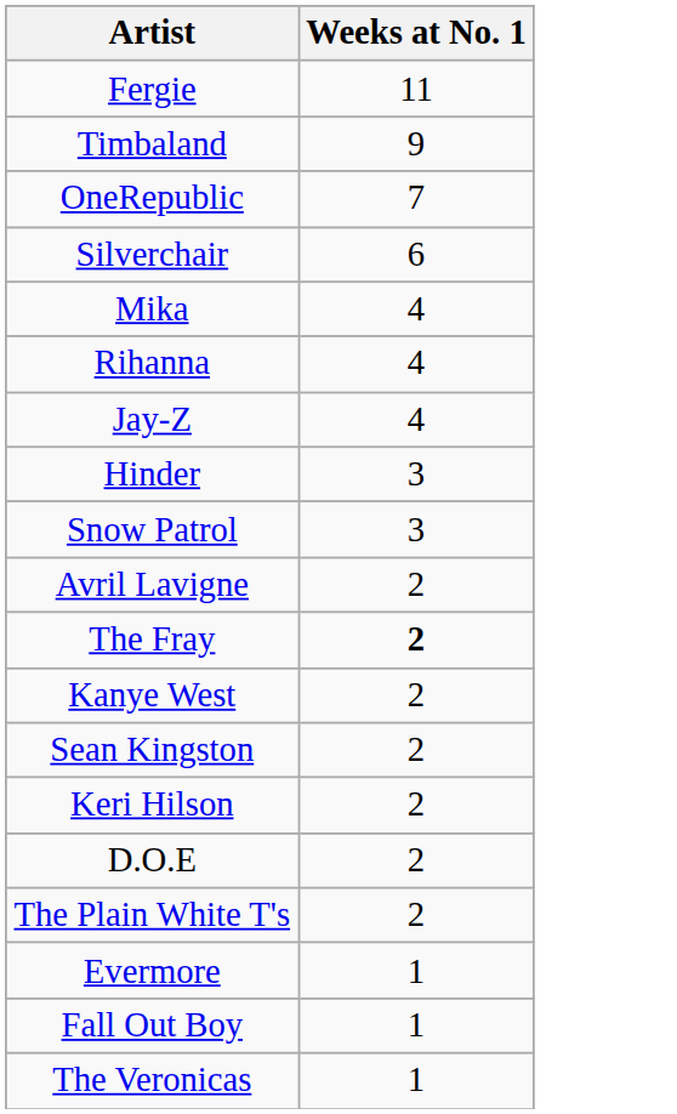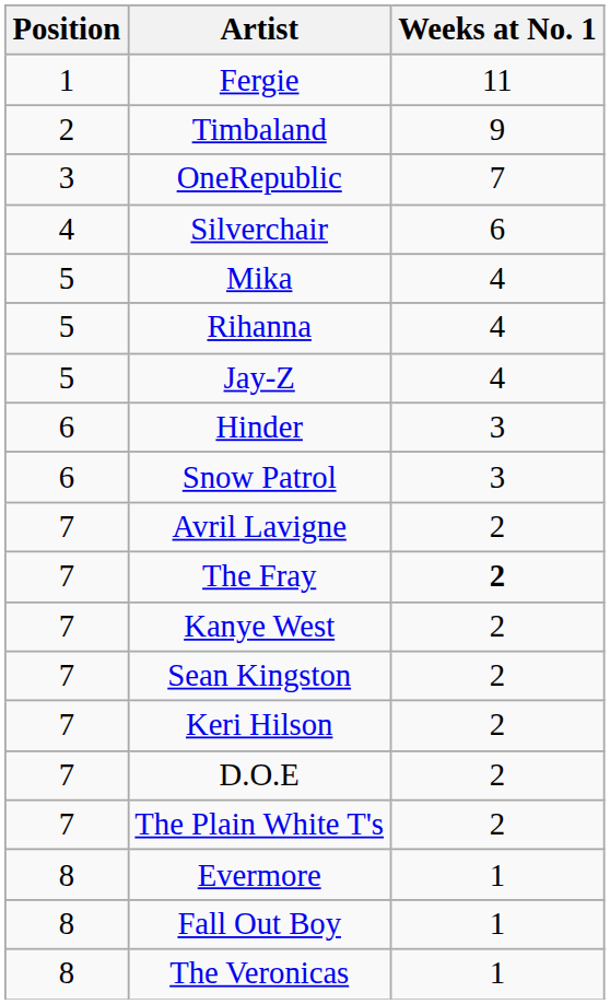 <table class="wikitable">
 <tr>
+<th style="text-align: center;">Position</th>
 <th style="text-align: center;">Artist</th>
 <th style="text-align: center;">Weeks at No. 1</th>
 </tr>
 <tr>
+<td style="text-align: center;">1</td>
 <td style="text-align: center;"><a href='#'>Fergie</a></td>
 <td style="text-align: center;">11</td>
 </tr>
 <tr>
+<td style="text-align: center;">2</td>
 <td style="text-align: center;"><a href='#'>Timbaland</a></td>
 <td style="text-align: center;">9</td>
 </tr>
 <tr>
+<td style="text-align: center;">3</td>
 <td style="text-align: center;"><a href='#'>OneRepublic</a></td>
 <td style="text-align: center;">7</td>
 </tr>
 <tr>
+<td style="text-align: center;">4</td>
 <td style="text-align: center;"><a href='#'>Silverchair</a></td>
 <td style="text-align: center;">6</td>
 </tr>
 <tr>
+<td style="text-align: center;">5</td>
 <td style="text-align: center;"><a href='#'>Mika</a></td>
 <td style="text-align: center;">4</td>
 </tr>
 <tr>
+<td style="text-align: center;">5</td>
 <td style="text-align: center;"><a href='#'>Rihanna</a></td>
 <td style="text-align: center;">4</td>
 </tr>
 <tr>
+<td style="text-align: center;">5</td>
 <td style="text-align: center;"><a href='#'>Jay-Z</a></td>
 <td style="text-align: center;">4</td>
 </tr>
 <tr>
+<td style="text-align: center;">6</td>
 <td style="text-align: center;"><a href='#'>Hinder</a></td>
 <td style="text-align: center;">3</td>
 </tr>
 <tr>
+<td style="text-align: center;">6</td>
 <td style="text-align: center;"><a href='#'>Snow Patrol</a></td>
 <td style="text-align: center;">3</td>
 </tr>
 <tr>
+<td style="text-align: center;">7</td>
 <td style="text-align: center;"><a href='#'>Avril Lavigne</a></td>
 <td style="text-align: center;">2</td>
 </tr>
 <tr>
+<td style="text-align: center;">7</td>
 <td style="text-align: center;"><a href='#'>The Fray</a></td>
 <td style="text-align: center;"><strong>2</strong></td>
 </tr>
 <tr>
+<td style="text-align: center;">7</td>
 <td style="text-align: center;"><a href='#'>Kanye West</a></td>
 <td style="text-align: center;">2</td>
 </tr>
 <tr>
+<td style="text-align: center;">7</td>
 <td style="text-align: center;"><a href='#'>Sean Kingston</a></td>
 <td style="text-align: center;">2</td>
 </tr>
 <tr>
+<td style="text-align: center;">7</td>
 <td style="text-align: center;"><a href='#'>Keri Hilson</a></td>
 <td style="text-align: center;">2</td>
 </tr>
 <tr>
+<td style="text-align: center;">7</td>
 <td style="text-align: center;">D.O.E</td>
 <td style="text-align: center;">2</td>
 </tr>
 <tr>
+<td style="text-align: center;">7</td>
 <td style="text-align: center;"><a href='#'>The Plain White T's</a></td>
 <td style="text-align: center;">2</td>
 </tr>
 <tr>
+<td style="text-align: center;">8</td>
 <td style="text-align: center;"><a href='#'>Evermore</a></td>
 <td style="text-align: center;">1</td>
 </tr>
 <tr>
+<td style="text-align: center;">8</td>
 <td style="text-align: center;"><a href='#'>Fall Out Boy</a></td>
 <td style="text-align: center;">1</td>
 </tr>
 <tr>
+<td style="text-align: center;">8</td>
 <td style="text-align: center;"><a href='#'>The Veronicas</a></td>
 <td style="text-align: center;">1</td>
 </tr>
 </table>
